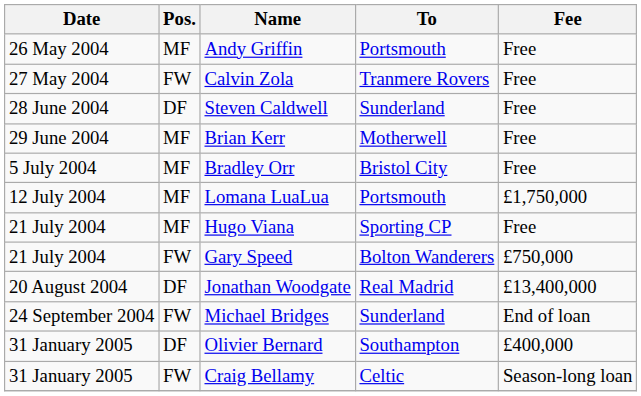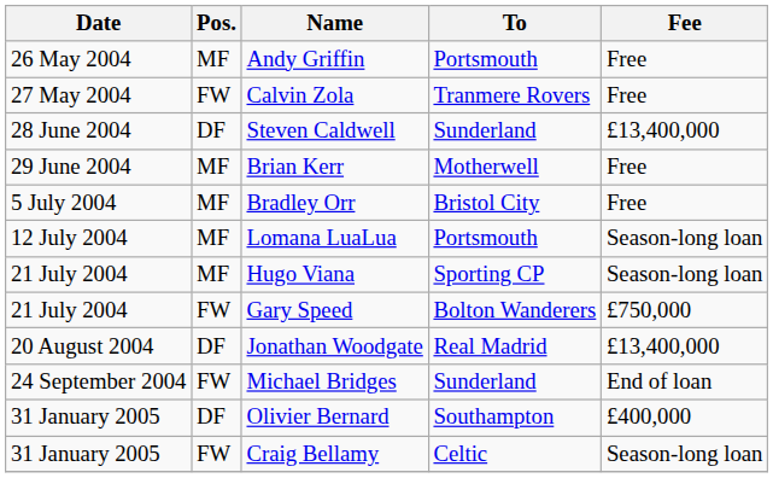 <table class="wikitable">
 <tr>
 <th>Date</th>
 <th>Pos.</th>
 <th>Name</th>
 <th>To</th>
 <th>Fee</th>
 </tr>
 <tr>
 <td>26 May 2004</td>
 <td>MF</td>
 <td> <a href='#'>Andy Griffin</a></td>
 <td> <a href='#'>Portsmouth</a></td>
 <td>Free</td>
 </tr>
 <tr>
 <td>27 May 2004</td>
 <td>FW</td>
 <td> <a href='#'>Calvin Zola</a></td>
 <td> <a href='#'>Tranmere Rovers</a></td>
 <td>Free</td>
 </tr>
 <tr>
 <td>28 June 2004</td>
 <td>DF</td>
 <td> <a href='#'>Steven Caldwell</a></td>
 <td> <a href='#'>Sunderland</a></td>
-<td>Free</td>
+<td>£13,400,000</td>
 </tr>
 <tr>
 <td>29 June 2004</td>
 <td>MF</td>
 <td> <a href='#'>Brian Kerr</a></td>
 <td> <a href='#'>Motherwell</a></td>
 <td>Free</td>
 </tr>
 <tr>
 <td>5 July 2004</td>
 <td>MF</td>
 <td> <a href='#'>Bradley Orr</a></td>
 <td> <a href='#'>Bristol City</a></td>
 <td>Free</td>
 </tr>
 <tr>
 <td>12 July 2004</td>
 <td>MF</td>
 <td> <a href='#'>Lomana LuaLua</a></td>
 <td> <a href='#'>Portsmouth</a></td>
-<td>£1,750,000</td>
+<td>Season-long loan</td>
 </tr>
 <tr>
 <td>21 July 2004</td>
 <td>MF</td>
 <td> <a href='#'>Hugo Viana</a></td>
 <td> <a href='#'>Sporting CP</a></td>
-<td>Free</td>
+<td>Season-long loan</td>
 </tr>
 <tr>
 <td>21 July 2004</td>
 <td>FW</td>
 <td> <a href='#'>Gary Speed</a></td>
 <td> <a href='#'>Bolton Wanderers</a></td>
 <td>£750,000</td>
 </tr>
 <tr>
 <td>20 August 2004</td>
 <td>DF</td>
 <td> <a href='#'>Jonathan Woodgate</a></td>
 <td> <a href='#'>Real Madrid</a></td>
 <td>£13,400,000</td>
 </tr>
 <tr>
 <td>24 September 2004</td>
 <td>FW</td>
 <td> <a href='#'>Michael Bridges</a></td>
 <td> <a href='#'>Sunderland</a></td>
 <td>End of loan</td>
 </tr>
 <tr>
 <td>31 January 2005</td>
 <td>DF</td>
 <td> <a href='#'>Olivier Bernard</a></td>
 <td> <a href='#'>Southampton</a></td>
 <td>£400,000</td>
 </tr>
 <tr>
 <td>31 January 2005</td>
 <td>FW</td>
 <td> <a href='#'>Craig Bellamy</a></td>
 <td> <a href='#'>Celtic</a></td>
 <td>Season-long loan</td>
 </tr>
 <tr>
 </tr>
 </table>
